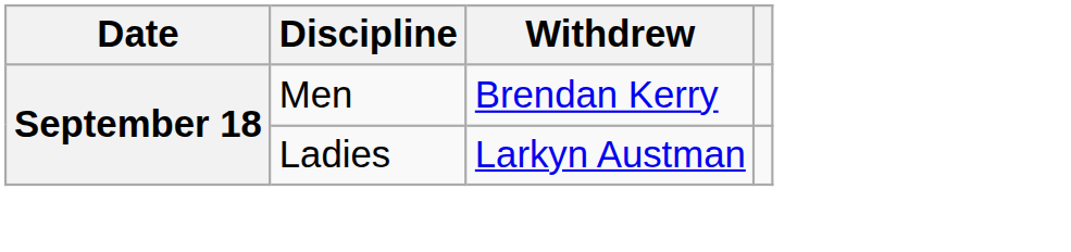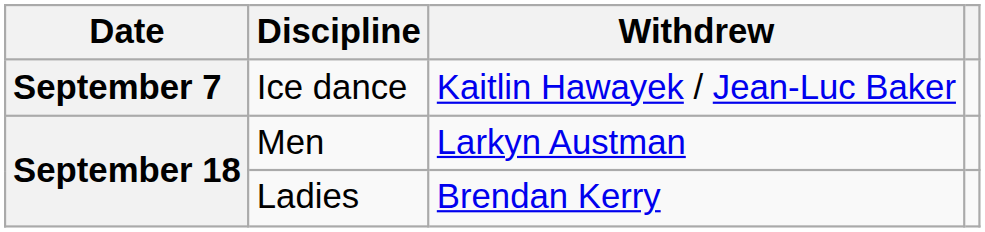 <table class="wikitable unsortable">
 <tr>
 <th scope="col">Date</th>
 <th scope="col">Discipline</th>
 <th scope="col">Withdrew</th>
 <th scope="col"></th>
 </tr>
 <tr>
+<th scope="row" style="text-align:left">September 7</th>
+<td>Ice dance</td>
+<td> <a href='#'>Kaitlin Hawayek</a> / <a href='#'>Jean-Luc Baker</a></td>
+<td></td>
+</tr>
+<tr>
 <th scope="row" style="text-align:left" rowspan="2">September 18</th>
 <td>Men</td>
-<td> <a href='#'>Brendan Kerry</a></td>
+<td> <a href='#'>Larkyn Austman</a></td>
 <td></td>
 </tr>
 <tr>
 <td>Ladies</td>
-<td> <a href='#'>Larkyn Austman</a></td>
+<td> <a href='#'>Brendan Kerry</a></td>
 <td></td>
 </tr>
 </table>
